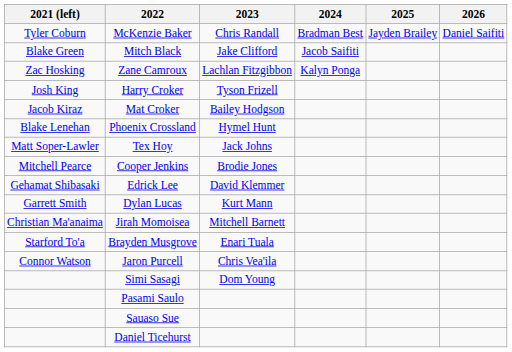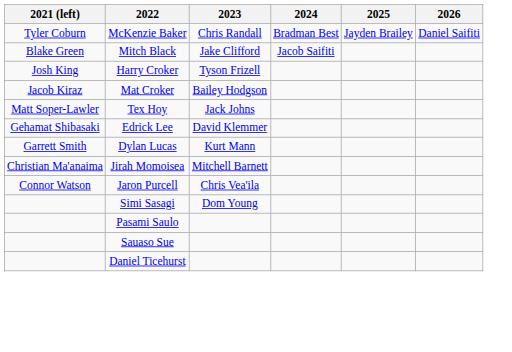 <table class="wikitable" style="text-align: center; font-size:90%">
 <tr>
 <th>2021 (left)</th>
 <th>2022</th>
 <th>2023</th>
 <th>2024</th>
 <th>2025</th>
 <th>2026</th>
 </tr>
 <tr>
 <td><a href='#'>Tyler Coburn</a></td>
 <td><a href='#'>McKenzie Baker</a></td>
 <td><a href='#'>Chris Randall</a></td>
 <td><a href='#'>Bradman Best</a></td>
 <td><a href='#'>Jayden Brailey</a></td>
 <td><a href='#'>Daniel Saifiti</a></td>
 </tr>
 <tr>
 <td><a href='#'>Blake Green</a></td>
 <td><a href='#'>Mitch Black</a></td>
 <td><a href='#'>Jake Clifford</a></td>
 <td><a href='#'>Jacob Saifiti</a></td>
 <td></td>
 <td></td>
 </tr>
 <tr>
-<td><a href='#'>Zac Hosking</a></td>
-<td><a href='#'>Zane Camroux</a></td>
-<td><a href='#'>Lachlan Fitzgibbon</a></td>
-<td><a href='#'>Kalyn Ponga</a></td>
-<td></td>
-<td></td>
-</tr>
-<tr>
 <td><a href='#'>Josh King</a></td>
 <td><a href='#'>Harry Croker</a></td>
 <td><a href='#'>Tyson Frizell</a></td>
 <td></td>
 <td></td>
 <td></td>
 </tr>
 <tr>
 <td><a href='#'>Jacob Kiraz</a></td>
 <td><a href='#'>Mat Croker</a></td>
 <td><a href='#'>Bailey Hodgson</a></td>
 <td></td>
 <td></td>
 </tr>
 <tr>
-<td><a href='#'>Blake Lenehan</a></td>
-<td><a href='#'>Phoenix Crossland</a></td>
-<td><a href='#'>Hymel Hunt</a></td>
-<td></td>
-<td></td>
-<td></td>
-</tr>
-<tr>
 <td><a href='#'>Matt Soper-Lawler</a></td>
 <td><a href='#'>Tex Hoy</a></td>
 <td><a href='#'>Jack Johns</a></td>
-<td></td>
-<td></td>
-<td></td>
-</tr>
-<tr>
-<td><a href='#'>Mitchell Pearce</a></td>
-<td><a href='#'>Cooper Jenkins</a></td>
-<td><a href='#'>Brodie Jones</a></td>
 <td></td>
 <td></td>
 <td></td>
 </tr>
 <tr>
 <td><a href='#'>Gehamat Shibasaki</a></td>
 <td><a href='#'>Edrick Lee</a></td>
 <td><a href='#'>David Klemmer</a></td>
 <td></td>
 <td></td>
 <td></td>
 </tr>
 <tr>
 <td><a href='#'>Garrett Smith</a></td>
 <td><a href='#'>Dylan Lucas</a></td>
 <td><a href='#'>Kurt Mann</a></td>
 <td></td>
 <td></td>
 <td></td>
 </tr>
 <tr>
 <td><a href='#'>Christian Ma'anaima</a></td>
 <td><a href='#'>Jirah Momoisea</a></td>
 <td><a href='#'>Mitchell Barnett</a></td>
-<td></td>
-<td></td>
-<td></td>
-</tr>
-<tr>
-<td><a href='#'>Starford To'a</a></td>
-<td><a href='#'>Brayden Musgrove</a></td>
-<td><a href='#'>Enari Tuala</a></td>
 <td></td>
 <td></td>
 <td></td>
 </tr>
 <tr>
 <td><a href='#'>Connor Watson</a></td>
 <td><a href='#'>Jaron Purcell</a></td>
 <td><a href='#'>Chris Vea'ila</a></td>
 <td></td>
 <td></td>
 </tr>
 <tr>
 <td></td>
 <td><a href='#'>Simi Sasagi</a></td>
 <td><a href='#'>Dom Young</a></td>
 <td></td>
 <td></td>
 <td></td>
 </tr>
 <tr>
 <td></td>
 <td><a href='#'>Pasami Saulo</a></td>
 <td></td>
 <td></td>
 <td></td>
 <td></td>
 </tr>
 <tr>
 <td></td>
 <td><a href='#'>Sauaso Sue</a></td>
 <td></td>
 <td></td>
 <td></td>
 <td></td>
 </tr>
 <tr>
 <td></td>
 <td><a href='#'>Daniel Ticehurst</a></td>
 <td></td>
 <td></td>
 <td></td>
 <td></td>
 </tr>
 </table>
